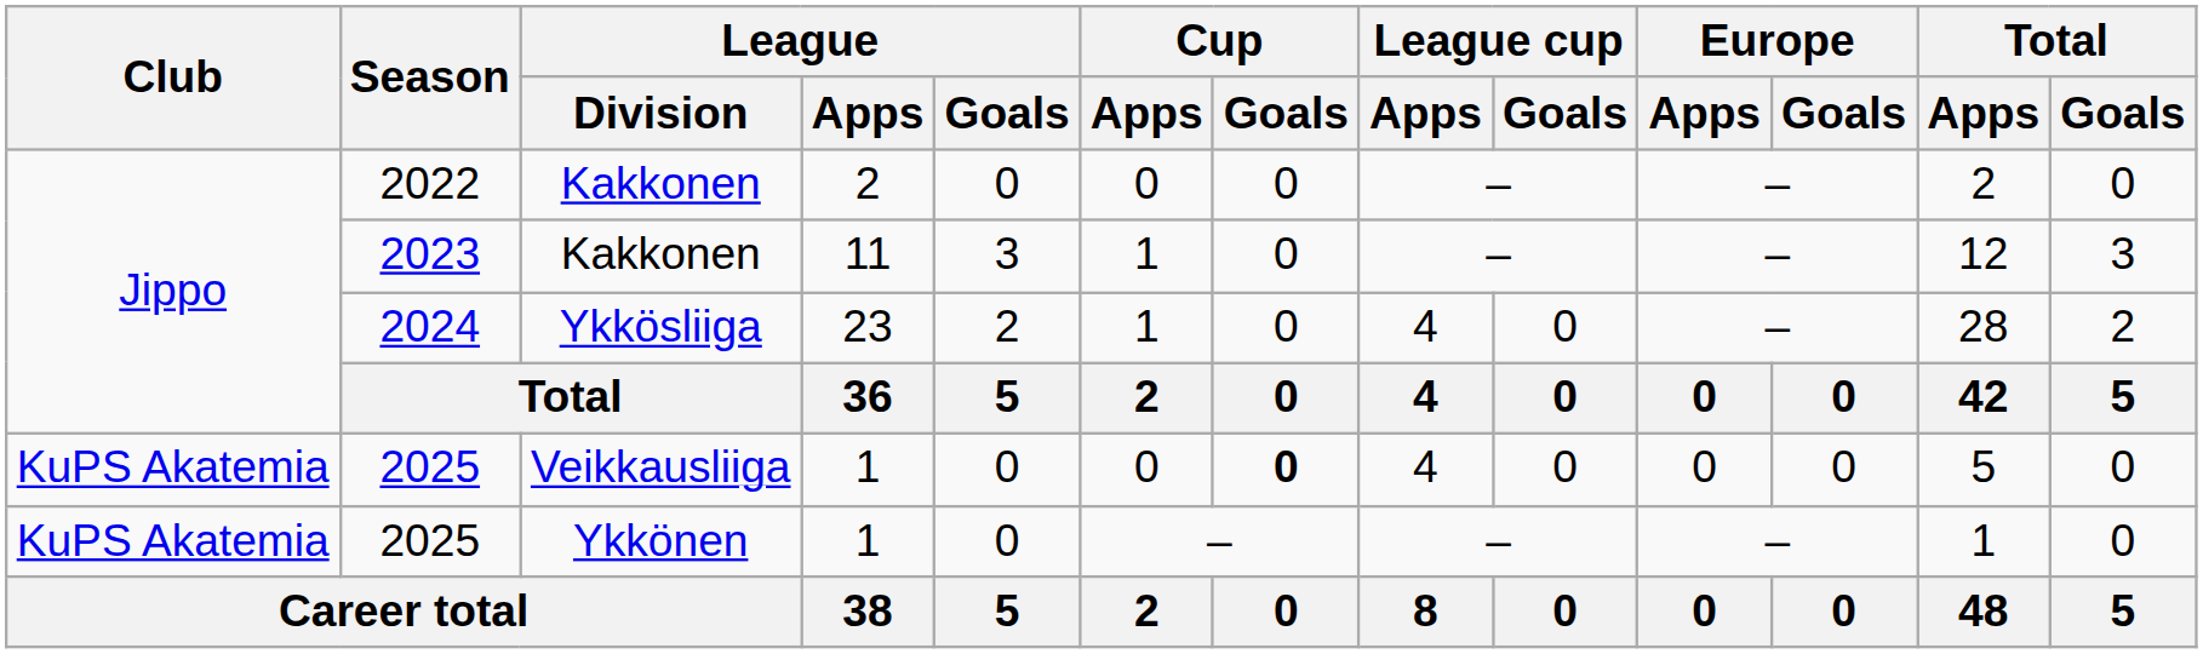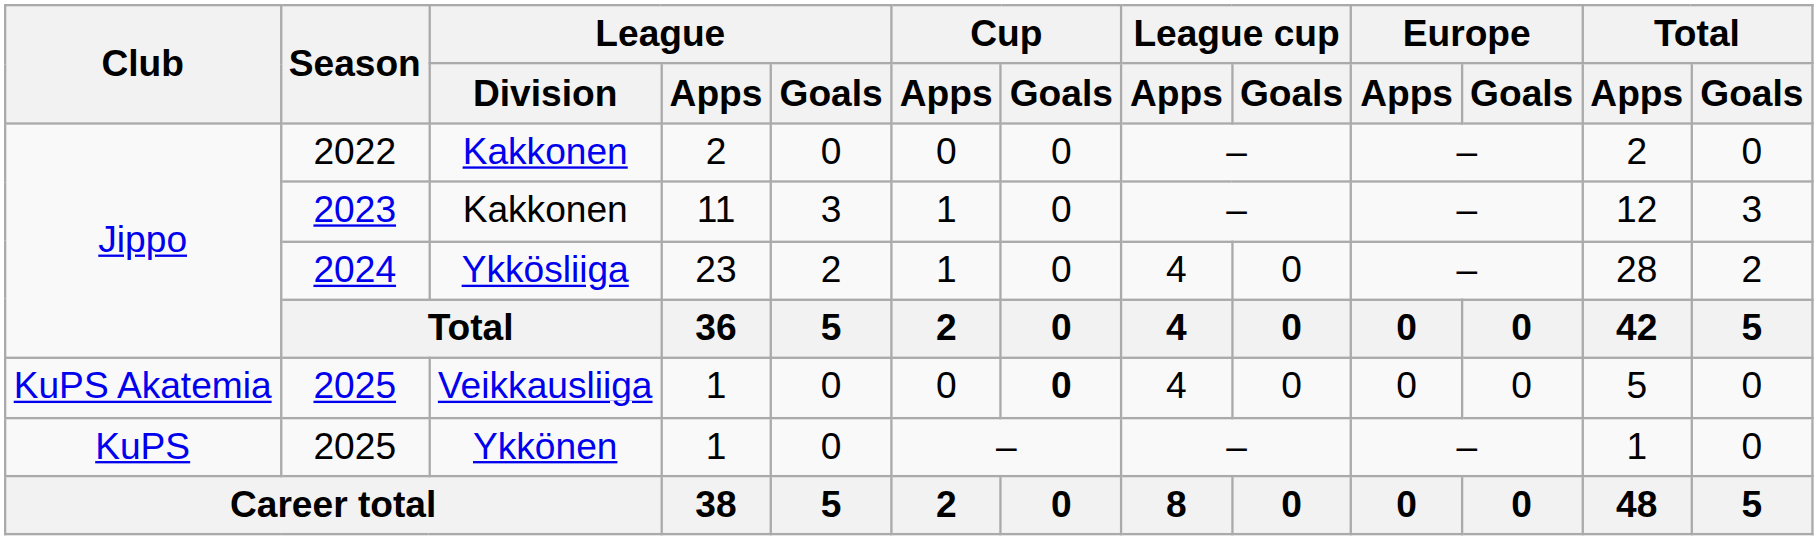 <table class="wikitable" style="text-align:center">
 <tr>
 <th rowspan="2">Club</th>
 <th rowspan="2">Season</th>
 <th colspan="3">League</th>
 <th colspan="2">Cup</th>
 <th colspan="2">League cup</th>
 <th colspan="2">Europe</th>
 <th colspan="2">Total</th>
 </tr>
 <tr>
 <th>Division</th>
 <th>Apps</th>
 <th>Goals</th>
 <th>Apps</th>
 <th>Goals</th>
 <th>Apps</th>
 <th>Goals</th>
 <th>Apps</th>
 <th>Goals</th>
 <th>Apps</th>
 <th>Goals</th>
 </tr>
 <tr>
 <td rowspan="4"><a href='#'>Jippo</a></td>
 <td>2022</td>
 <td><a href='#'>Kakkonen</a></td>
 <td>2</td>
 <td>0</td>
 <td>0</td>
 <td>0</td>
 <td colspan=2>–</td>
 <td colspan=2>–</td>
 <td>2</td>
 <td>0</td>
 </tr>
 <tr>
 <td><a href='#'>2023</a></td>
 <td>Kakkonen</td>
 <td>11</td>
 <td>3</td>
 <td>1</td>
 <td>0</td>
 <td colspan=2>–</td>
 <td colspan=2>–</td>
 <td>12</td>
 <td>3</td>
 </tr>
 <tr>
 <td><a href='#'>2024</a></td>
 <td><a href='#'>Ykkösliiga</a></td>
 <td>23</td>
 <td>2</td>
 <td>1</td>
 <td>0</td>
 <td>4</td>
 <td>0</td>
 <td colspan=2>–</td>
 <td>28</td>
 <td>2</td>
 </tr>
 <tr>
 <th colspan=2>Total</th>
 <th>36</th>
 <th>5</th>
 <th>2</th>
 <th>0</th>
 <th>4</th>
 <th>0</th>
 <th>0</th>
 <th>0</th>
 <th>42</th>
 <th>5</th>
 </tr>
 <tr>
 <td><a href='#'>KuPS Akatemia</a></td>
 <td><a href='#'>2025</a></td>
 <td><a href='#'>Veikkausliiga</a></td>
 <td>1</td>
 <td>0</td>
 <td>0</td>
 <td><strong>0</strong></td>
 <td>4</td>
 <td>0</td>
 <td>0</td>
 <td>0</td>
 <td>5</td>
 <td>0</td>
 </tr>
 <tr>
-<td><a href='#'>KuPS Akatemia</a></td>
+<td><a href='#'>KuPS</a></td>
 <td>2025</td>
 <td><a href='#'>Ykkönen</a></td>
 <td>1</td>
 <td>0</td>
 <td colspan=2>–</td>
 <td colspan=2>–</td>
 <td colspan=2>–</td>
 <td>1</td>
 <td>0</td>
 </tr>
 <tr>
 <th colspan="3">Career total</th>
 <th>38</th>
 <th>5</th>
 <th>2</th>
 <th>0</th>
 <th>8</th>
 <th>0</th>
 <th>0</th>
 <th>0</th>
 <th>48</th>
 <th>5</th>
 </tr>
 </table>
